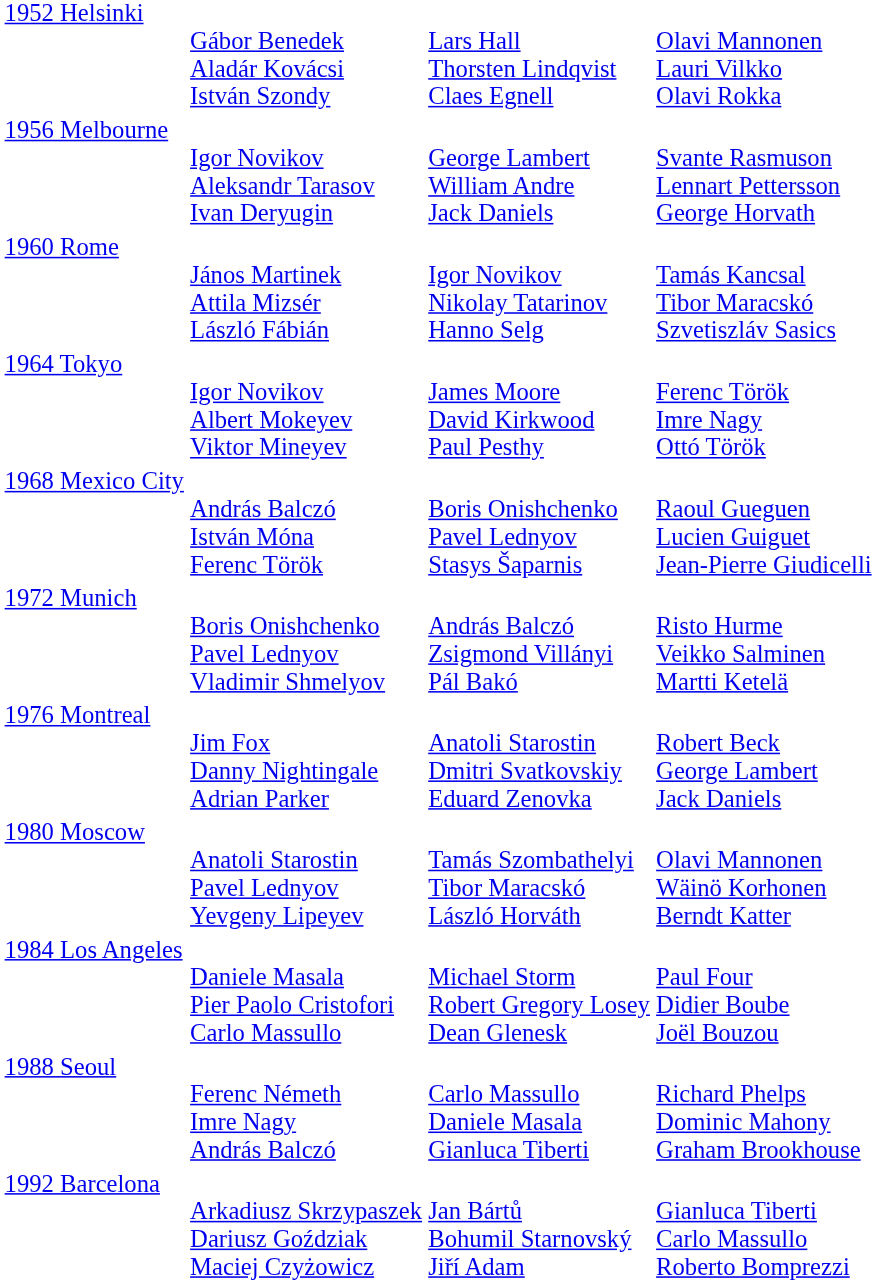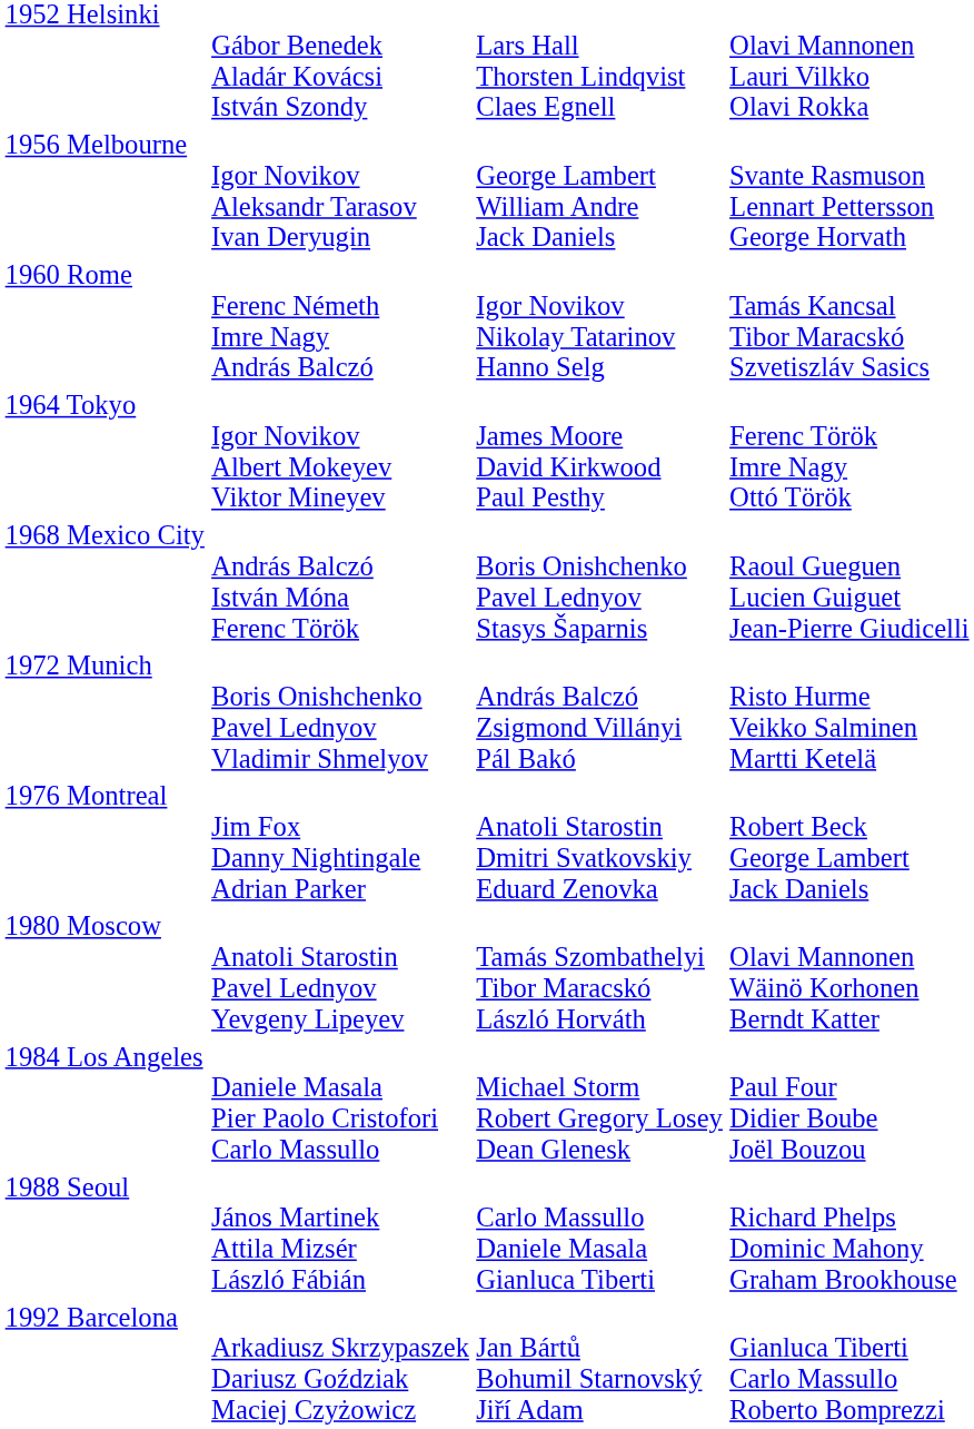 <table>
 <tr valign="top">
 <td><a href='#'>1952 Helsinki</a><br></td>
 <td><br><a href='#'>Gábor Benedek</a><br><a href='#'>Aladár Kovácsi</a><br><a href='#'>István Szondy</a></td>
 <td><br><a href='#'>Lars Hall</a><br><a href='#'>Thorsten Lindqvist</a><br><a href='#'>Claes Egnell</a></td>
 <td><br><a href='#'>Olavi Mannonen</a><br><a href='#'>Lauri Vilkko</a><br><a href='#'>Olavi Rokka</a></td>
 </tr>
 <tr valign="top">
 <td><a href='#'>1956 Melbourne</a><br></td>
 <td><br><a href='#'>Igor Novikov</a><br><a href='#'>Aleksandr Tarasov</a><br><a href='#'>Ivan Deryugin</a></td>
 <td><br><a href='#'>George Lambert</a><br><a href='#'>William Andre</a><br><a href='#'>Jack Daniels</a></td>
 <td><br><a href='#'>Svante Rasmuson</a><br><a href='#'>Lennart Pettersson</a><br><a href='#'>George Horvath</a></td>
 </tr>
 <tr valign="top">
 <td><a href='#'>1960 Rome</a><br></td>
-<td><br><a href='#'>János Martinek</a><br><a href='#'>Attila Mizsér</a><br><a href='#'>László Fábián</a></td>
+<td><br><a href='#'>Ferenc Németh</a><br><a href='#'>Imre Nagy</a><br><a href='#'>András Balczó</a></td>
 <td><br><a href='#'>Igor Novikov</a><br><a href='#'>Nikolay Tatarinov</a><br><a href='#'>Hanno Selg</a></td>
 <td><br><a href='#'>Tamás Kancsal</a><br><a href='#'>Tibor Maracskó</a><br><a href='#'>Szvetiszláv Sasics</a></td>
 </tr>
 <tr valign="top">
 <td><a href='#'>1964 Tokyo</a><br></td>
 <td><br><a href='#'>Igor Novikov</a><br><a href='#'>Albert Mokeyev</a><br><a href='#'>Viktor Mineyev</a></td>
 <td><br><a href='#'>James Moore</a><br><a href='#'>David Kirkwood</a><br><a href='#'>Paul Pesthy</a></td>
 <td><br><a href='#'>Ferenc Török</a><br><a href='#'>Imre Nagy</a><br><a href='#'>Ottó Török</a></td>
 </tr>
 <tr valign="top">
 <td><a href='#'>1968 Mexico City</a><br></td>
 <td><br><a href='#'>András Balczó</a><br><a href='#'>István Móna</a><br><a href='#'>Ferenc Török</a></td>
 <td><br><a href='#'>Boris Onishchenko</a><br><a href='#'>Pavel Lednyov</a><br><a href='#'>Stasys Šaparnis</a></td>
 <td><br><a href='#'>Raoul Gueguen</a><br><a href='#'>Lucien Guiguet</a><br><a href='#'>Jean-Pierre Giudicelli</a></td>
 </tr>
 <tr valign="top">
 <td><a href='#'>1972 Munich</a><br></td>
 <td><br><a href='#'>Boris Onishchenko</a><br><a href='#'>Pavel Lednyov</a><br><a href='#'>Vladimir Shmelyov</a></td>
 <td><br><a href='#'>András Balczó</a><br><a href='#'>Zsigmond Villányi</a><br><a href='#'>Pál Bakó</a></td>
 <td><br><a href='#'>Risto Hurme</a><br><a href='#'>Veikko Salminen</a><br><a href='#'>Martti Ketelä</a></td>
 </tr>
 <tr valign="top">
 <td><a href='#'>1976 Montreal</a><br></td>
 <td><br><a href='#'>Jim Fox</a><br><a href='#'>Danny Nightingale</a><br><a href='#'>Adrian Parker</a></td>
 <td><br><a href='#'>Anatoli Starostin</a><br><a href='#'>Dmitri Svatkovskiy</a><br><a href='#'>Eduard Zenovka</a></td>
 <td><br><a href='#'>Robert Beck</a><br><a href='#'>George Lambert</a><br><a href='#'>Jack Daniels</a></td>
 </tr>
 <tr valign="top">
 <td><a href='#'>1980 Moscow</a><br></td>
 <td><br><a href='#'>Anatoli Starostin</a><br><a href='#'>Pavel Lednyov</a><br><a href='#'>Yevgeny Lipeyev</a></td>
 <td><br><a href='#'>Tamás Szombathelyi</a><br><a href='#'>Tibor Maracskó</a><br><a href='#'>László Horváth</a></td>
 <td><br><a href='#'>Olavi Mannonen</a><br><a href='#'>Wäinö Korhonen</a><br><a href='#'>Berndt Katter</a></td>
 </tr>
 <tr valign="top">
 <td><a href='#'>1984 Los Angeles</a><br></td>
 <td><br><a href='#'>Daniele Masala</a><br><a href='#'>Pier Paolo Cristofori</a><br><a href='#'>Carlo Massullo</a></td>
 <td><br><a href='#'>Michael Storm</a><br><a href='#'>Robert Gregory Losey</a><br><a href='#'>Dean Glenesk</a></td>
 <td><br><a href='#'>Paul Four</a><br><a href='#'>Didier Boube</a><br><a href='#'>Joël Bouzou</a></td>
 </tr>
 <tr valign="top">
 <td><a href='#'>1988 Seoul</a><br></td>
-<td><br><a href='#'>Ferenc Németh</a><br><a href='#'>Imre Nagy</a><br><a href='#'>András Balczó</a></td>
+<td><br><a href='#'>János Martinek</a><br><a href='#'>Attila Mizsér</a><br><a href='#'>László Fábián</a></td>
 <td><br><a href='#'>Carlo Massullo</a><br><a href='#'>Daniele Masala</a><br><a href='#'>Gianluca Tiberti</a></td>
 <td><br><a href='#'>Richard Phelps</a><br><a href='#'>Dominic Mahony</a><br><a href='#'>Graham Brookhouse</a></td>
 </tr>
 <tr valign="top">
 <td><a href='#'>1992 Barcelona</a><br></td>
 <td><br><a href='#'>Arkadiusz Skrzypaszek</a><br><a href='#'>Dariusz Goździak</a><br><a href='#'>Maciej Czyżowicz</a></td>
 <td><br><a href='#'>Jan Bártů</a><br><a href='#'>Bohumil Starnovský</a><br><a href='#'>Jiří Adam</a></td>
 <td><br><a href='#'>Gianluca Tiberti</a><br><a href='#'>Carlo Massullo</a><br><a href='#'>Roberto Bomprezzi</a></td>
 </tr>
 </table>
